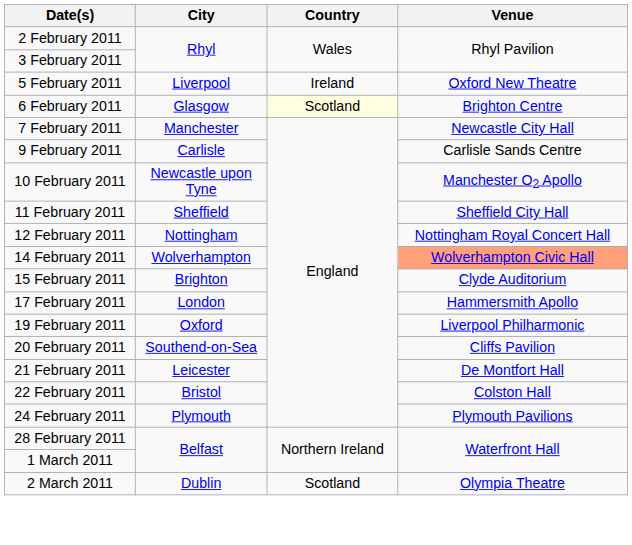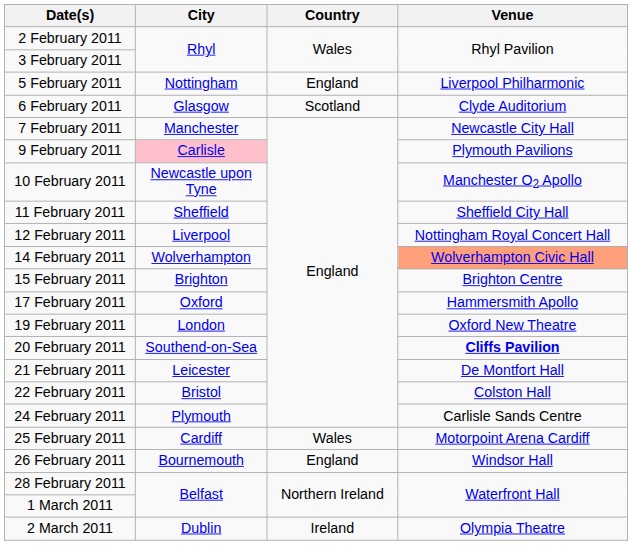 <table class="wikitable" style="text-align:center">
 <tr>
 <th style="width:140px;">Date(s)</th>
 <th style="width:140px;">City</th>
 <th style="width:140px;">Country</th>
 <th style="width:250px;">Venue</th>
 </tr>
 <tr>
 <td>2 February 2011</td>
 <td rowspan="2"><a href='#'>Rhyl</a></td>
 <td rowspan="2">Wales</td>
 <td rowspan="2">Rhyl Pavilion</td>
 </tr>
 <tr>
 <td>3 February 2011</td>
 </tr>
 <tr>
 <td>5 February 2011</td>
-<td><a href='#'>Liverpool</a></td>
-<td>Ireland</td>
-<td><a href='#'>Oxford New Theatre</a></td>
+<td><a href='#'>Nottingham</a></td>
+<td>England</td>
+<td><a href='#'>Liverpool Philharmonic</a></td>
 </tr>
 <tr>
 <td>6 February 2011</td>
 <td><a href='#'>Glasgow</a></td>
-<td style="background: lightyellow;">Scotland</td>
-<td><a href='#'>Brighton Centre</a></td>
+<td>Scotland</td>
+<td><a href='#'>Clyde Auditorium</a></td>
 </tr>
 <tr>
 <td>7 February 2011</td>
 <td><a href='#'>Manchester</a></td>
 <td rowspan="13">England</td>
 <td><a href='#'>Newcastle City Hall</a></td>
 </tr>
 <tr>
 <td>9 February 2011</td>
-<td><a href='#'>Carlisle</a></td>
-<td>Carlisle Sands Centre</td>
+<td style="background: pink;"><a href='#'>Carlisle</a></td>
+<td><a href='#'>Plymouth Pavilions</a></td>
 </tr>
 <tr>
 <td>10 February 2011</td>
 <td><a href='#'>Newcastle upon Tyne</a></td>
 <td><a href='#'>Manchester O<sub>2</sub> Apollo</a></td>
 </tr>
 <tr>
 <td>11 February 2011</td>
 <td><a href='#'>Sheffield</a></td>
 <td><a href='#'>Sheffield City Hall</a></td>
 </tr>
 <tr>
 <td>12 February 2011</td>
-<td><a href='#'>Nottingham</a></td>
+<td><a href='#'>Liverpool</a></td>
 <td><a href='#'>Nottingham Royal Concert Hall</a></td>
 </tr>
 <tr>
 <td>14 February 2011</td>
 <td><a href='#'>Wolverhampton</a></td>
 <td style="background: lightsalmon;"><a href='#'>Wolverhampton Civic Hall</a></td>
 </tr>
 <tr>
 <td>15 February 2011</td>
 <td><a href='#'>Brighton</a></td>
-<td><a href='#'>Clyde Auditorium</a></td>
+<td><a href='#'>Brighton Centre</a></td>
 </tr>
 <tr>
 <td>17 February 2011</td>
-<td><a href='#'>London</a></td>
+<td><a href='#'>Oxford</a></td>
 <td><a href='#'>Hammersmith Apollo</a></td>
 </tr>
 <tr>
 <td>19 February 2011</td>
-<td><a href='#'>Oxford</a></td>
-<td><a href='#'>Liverpool Philharmonic</a></td>
+<td><a href='#'>London</a></td>
+<td><a href='#'>Oxford New Theatre</a></td>
 </tr>
 <tr>
 <td>20 February 2011</td>
 <td><a href='#'>Southend-on-Sea</a></td>
-<td><a href='#'>Cliffs Pavilion</a></td>
+<td><strong><a href='#'>Cliffs Pavilion</a></strong></td>
 </tr>
 <tr>
 <td>21 February 2011</td>
 <td><a href='#'>Leicester</a></td>
 <td><a href='#'>De Montfort Hall</a></td>
 </tr>
 <tr>
 <td>22 February 2011</td>
 <td><a href='#'>Bristol</a></td>
 <td><a href='#'>Colston Hall</a></td>
 </tr>
 <tr>
 <td>24 February 2011</td>
 <td><a href='#'>Plymouth</a></td>
-<td><a href='#'>Plymouth Pavilions</a></td>
+<td>Carlisle Sands Centre</td>
+</tr>
+<tr>
+<td>25 February 2011</td>
+<td><a href='#'>Cardiff</a></td>
+<td>Wales</td>
+<td><a href='#'>Motorpoint Arena Cardiff</a></td>
+</tr>
+<tr>
+<td>26 February 2011</td>
+<td><a href='#'>Bournemouth</a></td>
+<td>England</td>
+<td><a href='#'>Windsor Hall</a></td>
 </tr>
 <tr>
 <td>28 February 2011</td>
 <td rowspan="2"><a href='#'>Belfast</a></td>
 <td rowspan="2">Northern Ireland</td>
 <td rowspan="2"><a href='#'>Waterfront Hall</a></td>
 </tr>
 <tr>
 <td>1 March 2011</td>
 </tr>
 <tr>
 <td>2 March 2011</td>
 <td><a href='#'>Dublin</a></td>
-<td>Scotland</td>
+<td>Ireland</td>
 <td><a href='#'>Olympia Theatre</a></td>
 </tr>
 </table>
